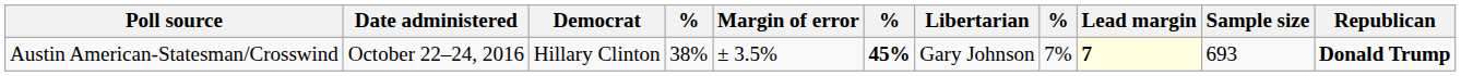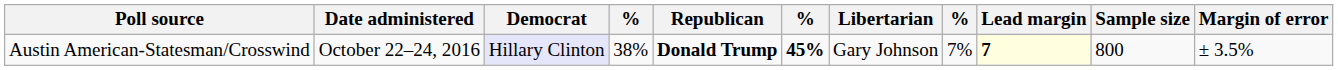 <table class="wikitable">
 <tr valign=bottom>
 <th>Poll source</th>
 <th>Date administered</th>
 <th>Democrat</th>
 <th>%</th>
-<th>Margin of error</th>
+<th>Republican</th>
 <th>%</th>
 <th>Libertarian</th>
 <th>%</th>
 <th>Lead margin</th>
 <th>Sample size</th>
-<th>Republican</th>
+<th>Margin of error</th>
 </tr>
 <tr>
 <td>Austin American-Statesman/Crosswind</td>
 <td>October 22–24, 2016</td>
-<td>Hillary Clinton</td>
+<td style="background: lavender;">Hillary Clinton</td>
 <td>38%</td>
-<td>± 3.5%</td>
+<td><strong>Donald Trump</strong></td>
 <td><strong>45%</strong></td>
 <td>Gary Johnson</td>
 <td>7%</td>
 <td style="background: lightyellow;"><strong>7</strong></td>
-<td>693</td>
-<td><strong>Donald Trump</strong></td>
+<td>800</td>
+<td>± 3.5%</td>
 </tr>
 </table>
